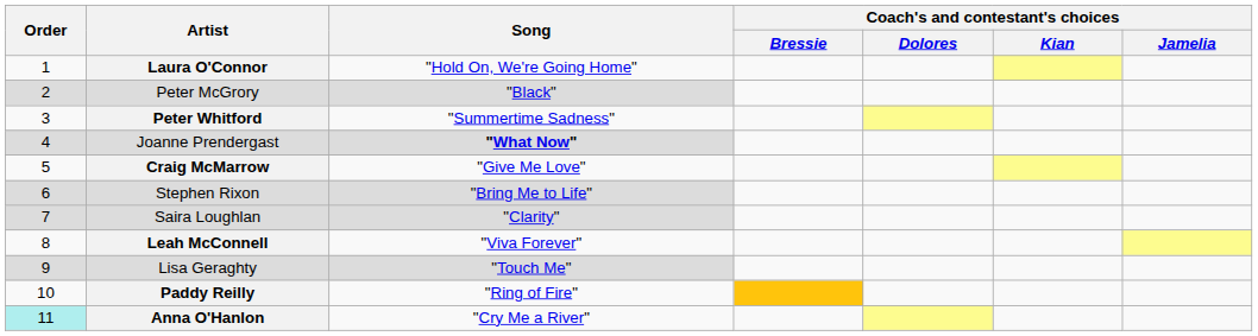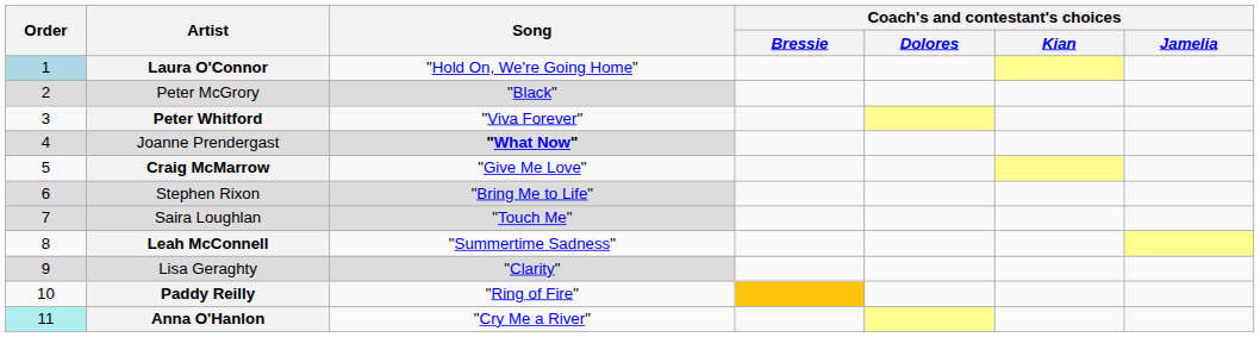 <table class="wikitable" style="text-align:center; width:100%;">
 <tr>
 <th scope="col" rowspan="2" width="5%">Order</th>
 <th scope="col" rowspan="2" width="15%">Artist</th>
 <th scope="col" rowspan="2" width="25%">Song</th>
 <th scope="col" colspan="4" width="32%">Coach's and contestant's choices</th>
 </tr>
 <tr>
 <th width="8%"><em><a href='#'>Bressie</a></em></th>
 <th width="8%"><em><a href='#'>Dolores</a></em></th>
 <th width="8%"><em><a href='#'>Kian</a></em></th>
 <th width="8%"><em><a href='#'>Jamelia</a></em></th>
 </tr>
 <tr>
-<td>1</td>
+<td style="background: lightblue;">1</td>
 <th scope="row">Laura O'Connor</th>
 <td>"<a href='#'>Hold On, We're Going Home</a>"</td>
 <td><strong></strong></td>
 <td></td>
 <td style="background-color:#fdfc8f;"><strong></strong></td>
 <td></td>
 </tr>
 <tr>
 <td style="background-color:#DCDCDC;">2</td>
 <td style="background-color:#DCDCDC;">Peter McGrory</td>
 <td style="background-color:#DCDCDC;">"<a href='#'>Black</a>"</td>
 <td></td>
 <td></td>
 <td></td>
 <td></td>
 </tr>
 <tr>
 <td>3</td>
 <th>Peter Whitford</th>
-<td>"<a href='#'>Summertime Sadness</a>"</td>
+<td>"<a href='#'>Viva Forever</a>"</td>
 <td><strong></strong></td>
 <td style="background-color:#fdfc8f;"><strong></strong></td>
 <td><strong></strong></td>
 <td><strong></strong></td>
 </tr>
 <tr>
 <td style="background-color:#DCDCDC;">4</td>
 <td style="background-color:#DCDCDC;">Joanne Prendergast</td>
 <td style="background-color:#DCDCDC;"><strong>"<a href='#'>What Now</a>"</strong></td>
 <td></td>
 <td></td>
 <td></td>
 <td></td>
 </tr>
 <tr>
 <td>5</td>
 <th>Craig McMarrow</th>
 <td>"<a href='#'>Give Me Love</a>"</td>
 <td></td>
 <td></td>
 <td style="background-color:#fdfc8f;"><strong></strong></td>
 <td><strong></strong></td>
 </tr>
 <tr>
 <td style="background-color:#DCDCDC;">6</td>
 <td style="background-color:#DCDCDC;">Stephen Rixon</td>
 <td style="background-color:#DCDCDC;">"<a href='#'>Bring Me to Life</a>"</td>
 <td></td>
 <td></td>
 <td></td>
 <td></td>
 </tr>
 <tr>
 <td style="background-color:#DCDCDC;">7</td>
 <td style="background-color:#DCDCDC;">Saira Loughlan</td>
-<td style="background-color:#DCDCDC;">"<a href='#'>Clarity</a>"</td>
+<td style="background-color:#DCDCDC;">"<a href='#'>Touch Me</a>"</td>
 <td></td>
 <td></td>
 <td></td>
 <td></td>
 </tr>
 <tr>
 <td>8</td>
 <th>Leah McConnell</th>
-<td>"<a href='#'>Viva Forever</a>"</td>
+<td>"<a href='#'>Summertime Sadness</a>"</td>
 <td></td>
 <td></td>
 <td><strong></strong></td>
 <td style="background-color:#fdfc8f;"><strong></strong></td>
 </tr>
 <tr>
 <td style="background-color:#DCDCDC;">9</td>
 <td style="background-color:#DCDCDC;">Lisa Geraghty</td>
-<td style="background-color:#DCDCDC;">"<a href='#'>Touch Me</a>"</td>
+<td style="background-color:#DCDCDC;">"<a href='#'>Clarity</a>"</td>
 <td></td>
 <td></td>
 <td></td>
 <td></td>
 </tr>
 <tr>
 <td>10</td>
 <th>Paddy Reilly</th>
 <td>"<a href='#'>Ring of Fire</a>"</td>
 <td style="background-color:#FFC40C;"><strong></strong></td>
 <td></td>
 <td></td>
 <td></td>
 </tr>
 <tr>
 <td style="background: paleturquoise;">11</td>
 <th>Anna O'Hanlon</th>
 <td>"<a href='#'>Cry Me a River</a>"</td>
 <td></td>
 <td style="background-color:#fdfc8f;"><strong></strong></td>
 <td></td>
 <td><strong></strong></td>
 </tr>
 </table>
